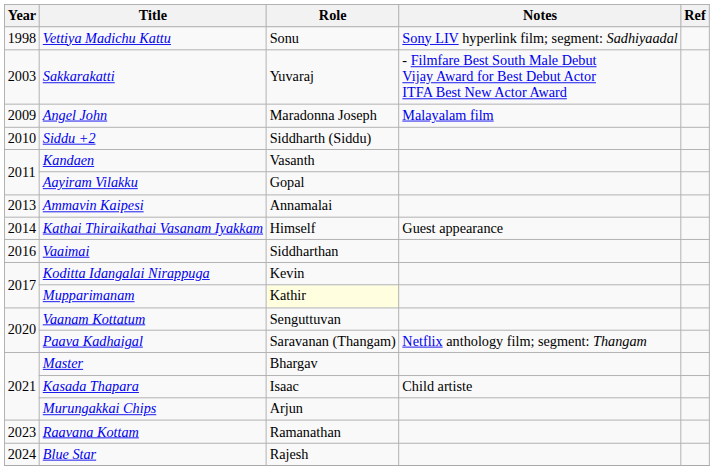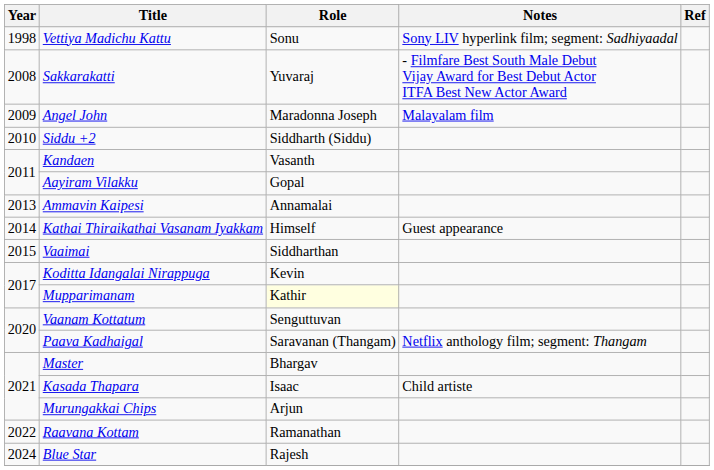 <table class="wikitable sortable">
 <tr style="background:#ccc; text-align:center;">
 <th>Year</th>
 <th>Title</th>
 <th>Role</th>
 <th class="unsortable">Notes</th>
 <th class="unsortable">Ref</th>
 </tr>
 <tr>
 <td>1998</td>
 <td><em><a href='#'>Vettiya Madichu Kattu</a></em></td>
 <td>Sonu</td>
 <td><a href='#'>Sony LIV</a> hyperlink film; segment: <em>Sadhiyaadal</em></td>
 <td></td>
 </tr>
 <tr>
-<td>2003</td>
+<td>2008</td>
 <td><em><a href='#'>Sakkarakatti</a></em></td>
 <td>Yuvaraj</td>
 <td> - <a href='#'>Filmfare Best South Male Debut</a><br><a href='#'>Vijay Award for Best Debut Actor</a><br><a href='#'>ITFA Best New Actor Award</a></td>
 <td></td>
 </tr>
 <tr>
 <td>2009</td>
 <td><em><a href='#'>Angel John</a></em></td>
 <td>Maradonna Joseph</td>
 <td><a href='#'>Malayalam film</a></td>
 <td></td>
 </tr>
 <tr>
 <td>2010</td>
 <td><em><a href='#'>Siddu +2</a></em></td>
 <td>Siddharth (Siddu)</td>
 <td></td>
 <td></td>
 </tr>
 <tr>
 <td rowspan="2">2011</td>
 <td><em><a href='#'>Kandaen</a></em></td>
 <td>Vasanth</td>
 <td></td>
 <td></td>
 </tr>
 <tr>
 <td><em><a href='#'>Aayiram Vilakku</a></em></td>
 <td>Gopal</td>
 <td></td>
 <td></td>
 </tr>
 <tr>
 <td>2013</td>
 <td><em><a href='#'>Ammavin Kaipesi</a></em></td>
 <td>Annamalai</td>
 <td></td>
 <td></td>
 </tr>
 <tr>
 <td>2014</td>
 <td><em><a href='#'>Kathai Thiraikathai Vasanam Iyakkam</a></em></td>
 <td>Himself</td>
 <td>Guest appearance</td>
 <td></td>
 </tr>
 <tr>
-<td>2016</td>
+<td>2015</td>
 <td><em><a href='#'>Vaaimai</a></em></td>
 <td>Siddharthan</td>
 <td></td>
 <td></td>
 </tr>
 <tr>
 <td rowspan="2">2017</td>
 <td><em><a href='#'>Koditta Idangalai Nirappuga</a></em></td>
 <td>Kevin</td>
 <td></td>
 <td></td>
 </tr>
 <tr>
 <td><em><a href='#'>Mupparimanam</a></em></td>
 <td style="background: lightyellow;">Kathir</td>
 <td></td>
 <td></td>
 </tr>
 <tr>
 <td rowspan="2">2020</td>
 <td><em><a href='#'>Vaanam Kottatum</a></em></td>
 <td>Senguttuvan</td>
 <td></td>
 <td></td>
 </tr>
 <tr>
 <td><em><a href='#'>Paava Kadhaigal</a></em></td>
 <td>Saravanan (Thangam)</td>
 <td><a href='#'>Netflix</a> anthology film; segment: <em>Thangam</em></td>
 <td></td>
 </tr>
 <tr>
 <td rowspan="3">2021</td>
 <td><em><a href='#'>Master</a></em></td>
 <td>Bhargav</td>
 <td></td>
 <td></td>
 </tr>
 <tr>
 <td><em><a href='#'>Kasada Thapara</a></em></td>
 <td>Isaac</td>
 <td>Child artiste</td>
 <td></td>
 </tr>
 <tr>
 <td><em><a href='#'>Murungakkai Chips</a></em></td>
 <td>Arjun</td>
 <td></td>
 <td></td>
 </tr>
 <tr>
-<td>2023</td>
+<td>2022</td>
 <td><em><a href='#'>Raavana Kottam</a></em></td>
 <td>Ramanathan</td>
 <td></td>
 <td></td>
 </tr>
 <tr>
 <td>2024</td>
 <td><em><a href='#'>Blue Star</a></em></td>
 <td>Rajesh</td>
 <td></td>
 <td></td>
 </tr>
 <tr>
 </tr>
 </table>
